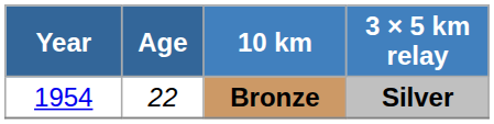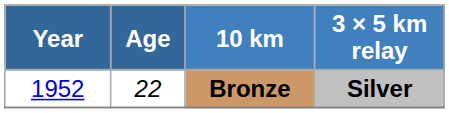 <table class="wikitable" style="font-size:95%; text-align:center; border:grey solid 1px; border-collapse:collapse; background:#ffffff;">
 <tr>
 <th style="background-color:#369; color:white; width:60px;"> Year </th>
 <th style="background-color:#369; color:white; width:40px;"> Age </th>
 <th style="background-color:#4180be; color:white; width:75px;"> 10 km </th>
 <th style="background-color:#4180be; color:white; width:75px;"> 3 × 5 km <br> relay </th>
 </tr>
 <tr>
-<td><a href='#'>1954</a></td>
+<td><a href='#'>1952</a></td>
 <td><em>22</em></td>
 <td bgcolor="cc9966"><strong>Bronze</strong></td>
 <td style="background:silver;"><strong>Silver</strong></td>
 </tr>
 <tr>
 </tr>
 </table>
